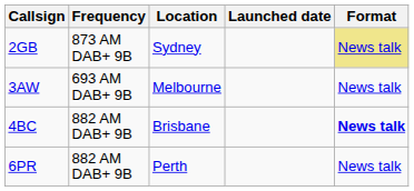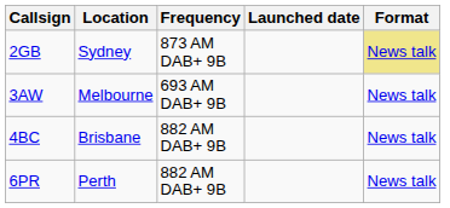 <table class="wikitable">
 <tr>
 <th>Callsign</th>
+<th>Location</th>
 <th>Frequency</th>
-<th>Location</th>
 <th>Launched date</th>
 <th>Format</th>
 </tr>
 <tr>
 <td><a href='#'>2GB</a></td>
+<td><a href='#'>Sydney</a></td>
 <td>873 AM<br>DAB+ 9B</td>
-<td><a href='#'>Sydney</a></td>
 <td></td>
 <td style="background: khaki;"><a href='#'>News talk</a></td>
 </tr>
 <tr>
 <td><a href='#'>3AW</a></td>
+<td><a href='#'>Melbourne</a></td>
 <td>693 AM<br>DAB+ 9B</td>
-<td><a href='#'>Melbourne</a></td>
 <td></td>
 <td><a href='#'>News talk</a></td>
 </tr>
 <tr>
 <td><a href='#'>4BC</a></td>
+<td><a href='#'>Brisbane</a></td>
 <td>882 AM<br>DAB+ 9B</td>
-<td><a href='#'>Brisbane</a></td>
 <td></td>
-<td><strong><a href='#'>News talk</a></strong></td>
+<td><a href='#'>News talk</a></td>
 </tr>
 <tr>
 <td><a href='#'>6PR</a></td>
+<td><a href='#'>Perth</a></td>
 <td>882 AM<br>DAB+ 9B</td>
-<td><a href='#'>Perth</a></td>
 <td></td>
 <td><a href='#'>News talk</a></td>
 </tr>
 </table>
